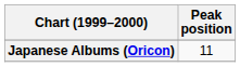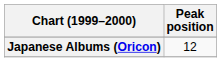 <table class="wikitable sortable plainrowheaders" style="text-align:center">
 <tr>
 <th scope="col">Chart (1999–2000)</th>
 <th scope="col">Peak<br>position</th>
 </tr>
 <tr>
 </tr>
 <tr>
 </tr>
 <tr>
 </tr>
 <tr>
 </tr>
 <tr>
 </tr>
 <tr>
 </tr>
 <tr>
 </tr>
 <tr>
 </tr>
 <tr>
 </tr>
 <tr>
 </tr>
 <tr>
 <th scope="row">Japanese Albums (<a href='#'>Oricon</a>)</th>
-<td>11</td>
+<td>12</td>
 </tr>
 <tr>
 </tr>
 <tr>
 </tr>
 <tr>
 </tr>
 <tr>
 </tr>
 <tr>
 </tr>
 <tr>
 </tr>
 <tr>
 </tr>
 <tr>
 </tr>
 </table>
